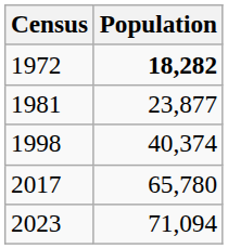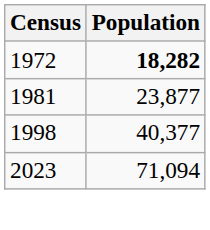 <table class="wikitable">
 <tr>
 <th>Census</th>
 <th>Population</th>
 </tr>
 <tr>
 <td>1972</td>
 <td style="text-align:right"><strong>18,282</strong></td>
 </tr>
 <tr>
 <td>1981</td>
 <td style="text-align:right">23,877</td>
 </tr>
 <tr>
 <td>1998</td>
-<td style="text-align:right">40,374</td>
-</tr>
-<tr>
-<td>2017</td>
-<td style="text-align:right">65,780</td>
+<td style="text-align:right">40,377</td>
 </tr>
 <tr>
 <td>2023</td>
 <td style="text-align:right">71,094</td>
 </tr>
 </table>
